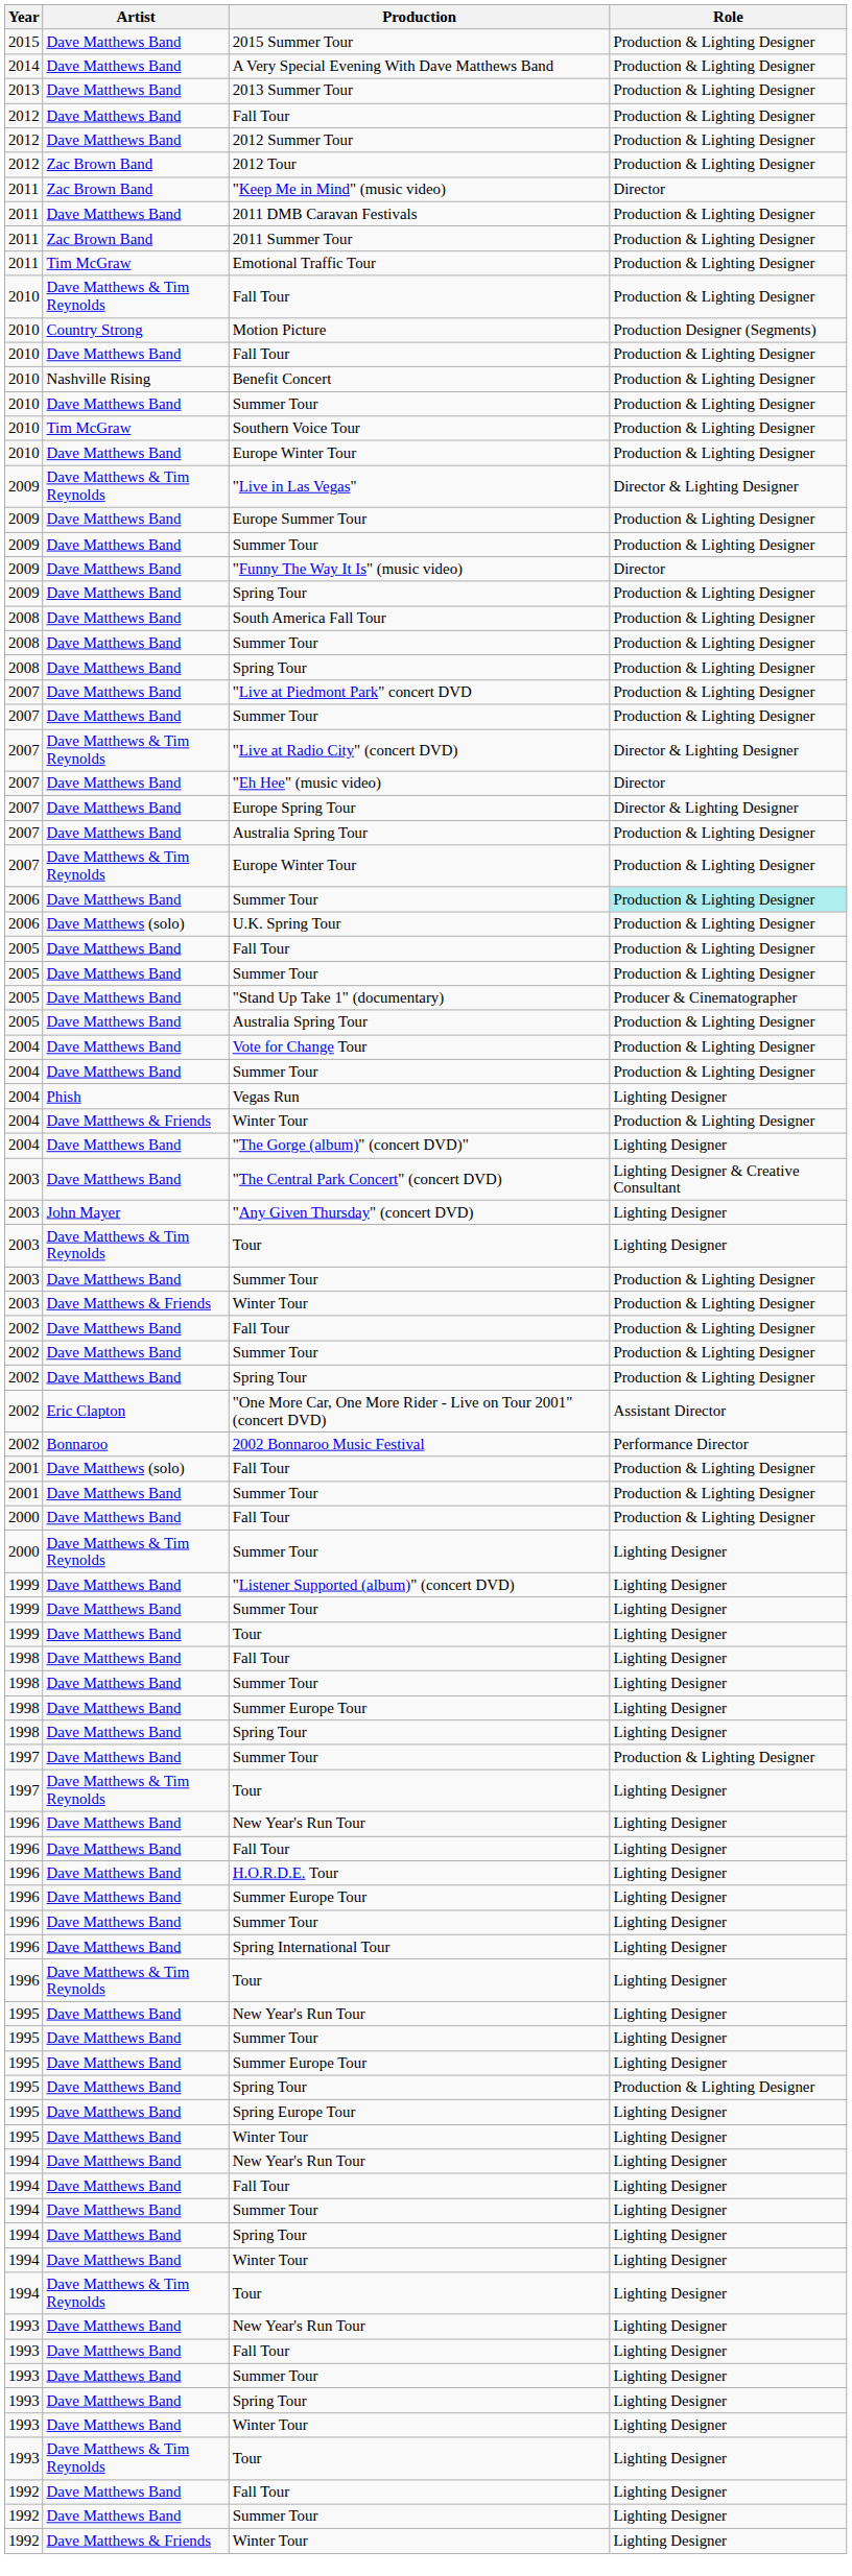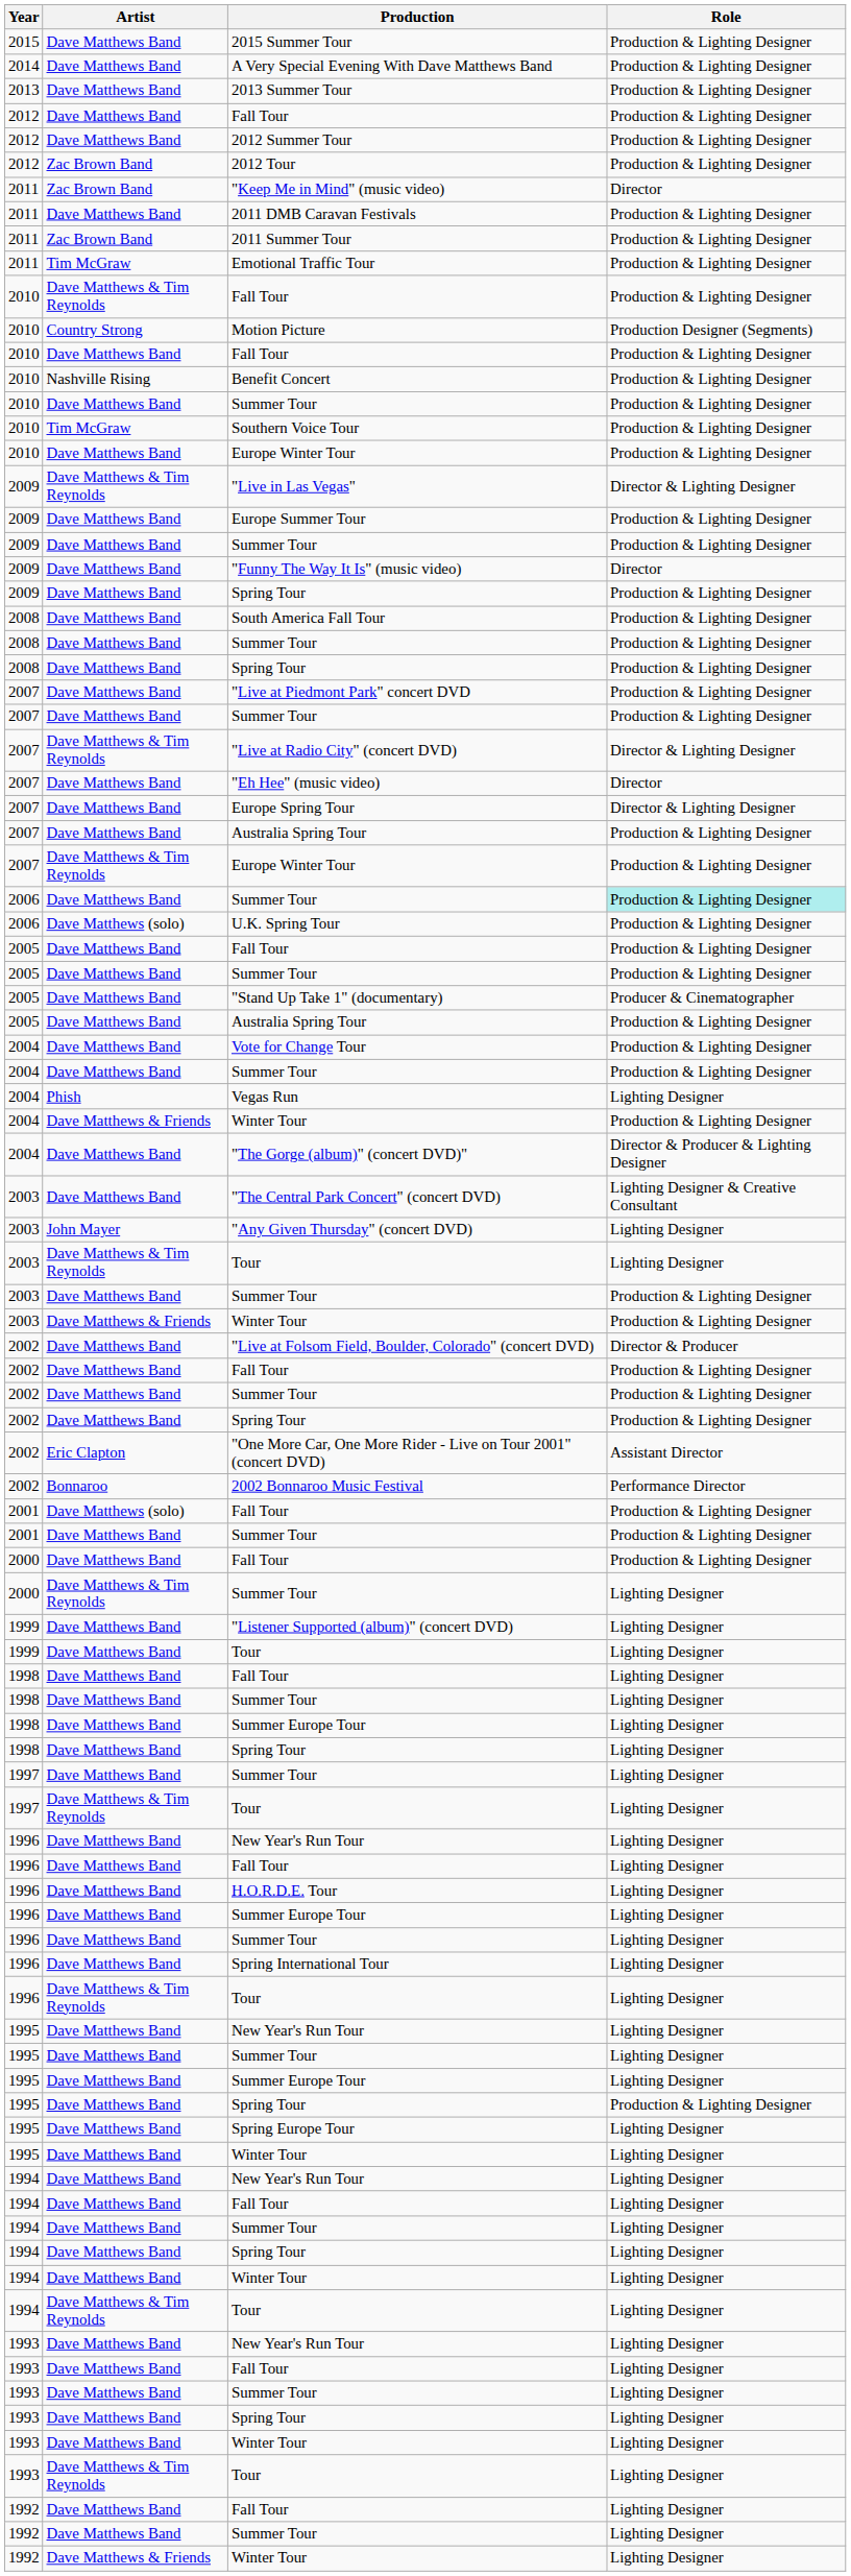 <table class="wikitable">
 <tr>
 <th>Year</th>
 <th>Artist</th>
 <th>Production</th>
 <th>Role</th>
 </tr>
 <tr>
 <td>2015</td>
 <td><a href='#'>Dave Matthews Band</a></td>
 <td>2015 Summer Tour</td>
 <td>Production & Lighting Designer</td>
 </tr>
 <tr>
 <td>2014</td>
 <td><a href='#'>Dave Matthews Band</a></td>
 <td>A Very Special Evening With Dave Matthews Band</td>
 <td>Production & Lighting Designer</td>
 </tr>
 <tr>
 <td>2013</td>
 <td><a href='#'>Dave Matthews Band</a></td>
 <td>2013 Summer Tour</td>
 <td>Production & Lighting Designer</td>
 </tr>
 <tr>
 <td>2012</td>
 <td><a href='#'>Dave Matthews Band</a></td>
 <td>Fall Tour</td>
 <td>Production & Lighting Designer</td>
 </tr>
 <tr>
 <td>2012</td>
 <td><a href='#'>Dave Matthews Band</a></td>
 <td>2012 Summer Tour</td>
 <td>Production & Lighting Designer</td>
 </tr>
 <tr>
 <td>2012</td>
 <td><a href='#'>Zac Brown Band</a></td>
 <td>2012 Tour</td>
 <td>Production & Lighting Designer</td>
 </tr>
 <tr>
 <td>2011</td>
 <td><a href='#'>Zac Brown Band</a></td>
 <td>"<a href='#'>Keep Me in Mind</a>" (music video)</td>
 <td>Director </td>
 </tr>
 <tr>
 <td>2011</td>
 <td><a href='#'>Dave Matthews Band</a></td>
 <td>2011 DMB Caravan Festivals</td>
 <td>Production & Lighting Designer</td>
 </tr>
 <tr>
 <td>2011</td>
 <td><a href='#'>Zac Brown Band</a></td>
 <td>2011 Summer Tour</td>
 <td>Production & Lighting Designer</td>
 </tr>
 <tr>
 <td>2011</td>
 <td><a href='#'>Tim McGraw</a></td>
 <td>Emotional Traffic Tour</td>
 <td>Production & Lighting Designer</td>
 </tr>
 <tr>
 <td>2010</td>
 <td><a href='#'>Dave Matthews & Tim Reynolds</a></td>
 <td>Fall Tour</td>
 <td>Production & Lighting Designer</td>
 </tr>
 <tr>
 <td>2010</td>
 <td><a href='#'>Country Strong</a></td>
 <td>Motion Picture</td>
 <td>Production Designer (Segments) </td>
 </tr>
 <tr>
 <td>2010</td>
 <td><a href='#'>Dave Matthews Band</a></td>
 <td>Fall Tour</td>
 <td>Production & Lighting Designer</td>
 </tr>
 <tr>
 <td>2010</td>
 <td>Nashville Rising</td>
 <td>Benefit Concert</td>
 <td>Production & Lighting Designer</td>
 </tr>
 <tr>
 <td>2010</td>
 <td><a href='#'>Dave Matthews Band</a></td>
 <td>Summer Tour</td>
 <td>Production & Lighting Designer</td>
 </tr>
 <tr>
 <td>2010</td>
 <td><a href='#'>Tim McGraw</a></td>
 <td>Southern Voice Tour</td>
 <td>Production & Lighting Designer</td>
 </tr>
 <tr>
 <td>2010</td>
 <td><a href='#'>Dave Matthews Band</a></td>
 <td>Europe Winter Tour</td>
 <td>Production & Lighting Designer</td>
 </tr>
 <tr>
 <td>2009</td>
 <td><a href='#'>Dave Matthews & Tim Reynolds</a></td>
 <td>"<a href='#'>Live in Las Vegas</a>"</td>
 <td>Director & Lighting Designer</td>
 </tr>
 <tr>
 <td>2009</td>
 <td><a href='#'>Dave Matthews Band</a></td>
 <td>Europe Summer Tour</td>
 <td>Production & Lighting Designer</td>
 </tr>
 <tr>
 <td>2009</td>
 <td><a href='#'>Dave Matthews Band</a></td>
 <td>Summer Tour</td>
 <td>Production & Lighting Designer</td>
 </tr>
 <tr>
 <td>2009</td>
 <td><a href='#'>Dave Matthews Band</a></td>
 <td>"<a href='#'>Funny The Way It Is</a>" (music video)</td>
 <td>Director </td>
 </tr>
 <tr>
 <td>2009</td>
 <td><a href='#'>Dave Matthews Band</a></td>
 <td>Spring Tour</td>
 <td>Production & Lighting Designer</td>
 </tr>
 <tr>
 <td>2008</td>
 <td><a href='#'>Dave Matthews Band</a></td>
 <td>South America Fall Tour</td>
 <td>Production & Lighting Designer</td>
 </tr>
 <tr>
 <td>2008</td>
 <td><a href='#'>Dave Matthews Band</a></td>
 <td>Summer Tour</td>
 <td>Production & Lighting Designer</td>
 </tr>
 <tr>
 <td>2008</td>
 <td><a href='#'>Dave Matthews Band</a></td>
 <td>Spring Tour</td>
 <td>Production & Lighting Designer</td>
 </tr>
 <tr>
 <td>2007</td>
 <td><a href='#'>Dave Matthews Band</a></td>
 <td>"<a href='#'>Live at Piedmont Park</a>" concert DVD</td>
 <td>Production & Lighting Designer</td>
 </tr>
 <tr>
 <td>2007</td>
 <td><a href='#'>Dave Matthews Band</a></td>
 <td>Summer Tour</td>
 <td>Production & Lighting Designer</td>
 </tr>
 <tr>
 <td>2007</td>
 <td><a href='#'>Dave Matthews & Tim Reynolds</a></td>
 <td>"<a href='#'>Live at Radio City</a>" (concert DVD)</td>
 <td>Director & Lighting Designer </td>
 </tr>
 <tr>
 <td>2007</td>
 <td><a href='#'>Dave Matthews Band</a></td>
 <td>"<a href='#'>Eh Hee</a>" (music video)</td>
 <td>Director </td>
 </tr>
 <tr>
 <td>2007</td>
 <td><a href='#'>Dave Matthews Band</a></td>
 <td>Europe Spring Tour</td>
 <td>Director & Lighting Designer</td>
 </tr>
 <tr>
 <td>2007</td>
 <td><a href='#'>Dave Matthews Band</a></td>
 <td>Australia Spring Tour</td>
 <td>Production & Lighting Designer</td>
 </tr>
 <tr>
 <td>2007</td>
 <td><a href='#'>Dave Matthews & Tim Reynolds</a></td>
 <td>Europe Winter Tour</td>
 <td>Production & Lighting Designer</td>
 </tr>
 <tr>
 <td>2006</td>
 <td><a href='#'>Dave Matthews Band</a></td>
 <td>Summer Tour</td>
 <td style="background: paleturquoise;">Production & Lighting Designer</td>
 </tr>
 <tr>
 <td>2006</td>
 <td><a href='#'>Dave Matthews</a> (solo)</td>
 <td>U.K. Spring Tour</td>
 <td>Production & Lighting Designer</td>
 </tr>
 <tr>
 <td>2005</td>
 <td><a href='#'>Dave Matthews Band</a></td>
 <td>Fall Tour</td>
 <td>Production & Lighting Designer</td>
 </tr>
 <tr>
 <td>2005</td>
 <td><a href='#'>Dave Matthews Band</a></td>
 <td>Summer Tour</td>
 <td>Production & Lighting Designer</td>
 </tr>
 <tr>
 <td>2005</td>
 <td><a href='#'>Dave Matthews Band</a></td>
 <td>"Stand Up Take 1" (documentary)</td>
 <td>Producer & Cinematographer </td>
 </tr>
 <tr>
 <td>2005</td>
 <td><a href='#'>Dave Matthews Band</a></td>
 <td>Australia Spring Tour</td>
 <td>Production & Lighting Designer</td>
 </tr>
 <tr>
 <td>2004</td>
 <td><a href='#'>Dave Matthews Band</a></td>
 <td><a href='#'>Vote for Change</a> Tour</td>
 <td>Production & Lighting Designer</td>
 </tr>
 <tr>
 <td>2004</td>
 <td><a href='#'>Dave Matthews Band</a></td>
 <td>Summer Tour</td>
 <td>Production & Lighting Designer</td>
 </tr>
 <tr>
 <td>2004</td>
 <td><a href='#'>Phish</a></td>
 <td>Vegas Run</td>
 <td>Lighting Designer</td>
 </tr>
 <tr>
 <td>2004</td>
 <td><a href='#'>Dave Matthews & Friends</a></td>
 <td>Winter Tour</td>
 <td>Production & Lighting Designer</td>
 </tr>
 <tr>
 <td>2004</td>
 <td><a href='#'>Dave Matthews Band</a></td>
 <td>"<a href='#'>The Gorge (album)</a>" (concert DVD)"</td>
-<td>Lighting Designer</td>
+<td>Director & Producer & Lighting Designer </td>
 </tr>
 <tr>
 <td>2003</td>
 <td><a href='#'>Dave Matthews Band</a></td>
 <td>"<a href='#'>The Central Park Concert</a>" (concert DVD)</td>
 <td>Lighting Designer & Creative Consultant </td>
 </tr>
 <tr>
 <td>2003</td>
 <td><a href='#'>John Mayer</a></td>
 <td>"<a href='#'>Any Given Thursday</a>" (concert DVD)</td>
 <td>Lighting Designer </td>
 </tr>
 <tr>
 <td>2003</td>
 <td><a href='#'>Dave Matthews & Tim Reynolds</a></td>
 <td>Tour</td>
 <td>Lighting Designer</td>
 </tr>
 <tr>
 <td>2003</td>
 <td><a href='#'>Dave Matthews Band</a></td>
 <td>Summer Tour</td>
 <td>Production & Lighting Designer</td>
 </tr>
 <tr>
 <td>2003</td>
 <td><a href='#'>Dave Matthews & Friends</a></td>
 <td>Winter Tour</td>
 <td>Production & Lighting Designer</td>
+</tr>
+<tr>
+<td>2002</td>
+<td><a href='#'>Dave Matthews Band</a></td>
+<td>"<a href='#'>Live at Folsom Field, Boulder, Colorado</a>" (concert DVD)</td>
+<td>Director & Producer </td>
 </tr>
 <tr>
 <td>2002</td>
 <td><a href='#'>Dave Matthews Band</a></td>
 <td>Fall Tour</td>
 <td>Production & Lighting Designer</td>
 </tr>
 <tr>
 <td>2002</td>
 <td><a href='#'>Dave Matthews Band</a></td>
 <td>Summer Tour</td>
 <td>Production & Lighting Designer</td>
 </tr>
 <tr>
 <td>2002</td>
 <td><a href='#'>Dave Matthews Band</a></td>
 <td>Spring Tour</td>
 <td>Production & Lighting Designer</td>
 </tr>
 <tr>
 <td>2002</td>
 <td><a href='#'>Eric Clapton</a></td>
 <td>"One More Car, One More Rider - Live on Tour 2001" (concert DVD)</td>
 <td>Assistant Director </td>
 </tr>
 <tr>
 <td>2002</td>
 <td><a href='#'>Bonnaroo</a></td>
 <td><a href='#'>2002 Bonnaroo Music Festival</a></td>
 <td>Performance Director</td>
 </tr>
 <tr>
 <td>2001</td>
 <td><a href='#'>Dave Matthews</a> (solo)</td>
 <td>Fall Tour</td>
 <td>Production & Lighting Designer</td>
 </tr>
 <tr>
 <td>2001</td>
 <td><a href='#'>Dave Matthews Band</a></td>
 <td>Summer Tour</td>
 <td>Production & Lighting Designer</td>
 </tr>
 <tr>
 <td>2000</td>
 <td><a href='#'>Dave Matthews Band</a></td>
 <td>Fall Tour</td>
 <td>Production & Lighting Designer</td>
 </tr>
 <tr>
 <td>2000</td>
 <td><a href='#'>Dave Matthews & Tim Reynolds</a></td>
 <td>Summer Tour</td>
 <td>Lighting Designer</td>
 </tr>
 <tr>
 <td>1999</td>
 <td><a href='#'>Dave Matthews Band</a></td>
 <td>"<a href='#'>Listener Supported (album)</a>" (concert DVD)</td>
 <td>Lighting Designer </td>
 </tr>
 <tr>
 <td>1999</td>
 <td><a href='#'>Dave Matthews Band</a></td>
-<td>Summer Tour</td>
-<td>Lighting Designer</td>
-</tr>
-<tr>
-<td>1999</td>
-<td><a href='#'>Dave Matthews Band</a></td>
 <td>Tour</td>
 <td>Lighting Designer</td>
 </tr>
 <tr>
 <td>1998</td>
 <td><a href='#'>Dave Matthews Band</a></td>
 <td>Fall Tour</td>
 <td>Lighting Designer</td>
 </tr>
 <tr>
 <td>1998</td>
 <td><a href='#'>Dave Matthews Band</a></td>
 <td>Summer Tour</td>
 <td>Lighting Designer</td>
 </tr>
 <tr>
 <td>1998</td>
 <td><a href='#'>Dave Matthews Band</a></td>
 <td>Summer Europe Tour</td>
 <td>Lighting Designer</td>
 </tr>
 <tr>
 <td>1998</td>
 <td><a href='#'>Dave Matthews Band</a></td>
 <td>Spring Tour</td>
 <td>Lighting Designer</td>
 </tr>
 <tr>
 <td>1997</td>
 <td><a href='#'>Dave Matthews Band</a></td>
 <td>Summer Tour</td>
-<td>Production & Lighting Designer</td>
+<td>Lighting Designer</td>
 </tr>
 <tr>
 <td>1997</td>
 <td><a href='#'>Dave Matthews & Tim Reynolds</a></td>
 <td>Tour</td>
 <td>Lighting Designer</td>
 </tr>
 <tr>
 <td>1996</td>
 <td><a href='#'>Dave Matthews Band</a></td>
 <td>New Year's Run Tour</td>
 <td>Lighting Designer</td>
 </tr>
 <tr>
 <td>1996</td>
 <td><a href='#'>Dave Matthews Band</a></td>
 <td>Fall Tour</td>
 <td>Lighting Designer</td>
 </tr>
 <tr>
 <td>1996</td>
 <td><a href='#'>Dave Matthews Band</a></td>
 <td><a href='#'>H.O.R.D.E.</a> Tour</td>
 <td>Lighting Designer</td>
 </tr>
 <tr>
 <td>1996</td>
 <td><a href='#'>Dave Matthews Band</a></td>
 <td>Summer Europe Tour</td>
 <td>Lighting Designer</td>
 </tr>
 <tr>
 <td>1996</td>
 <td><a href='#'>Dave Matthews Band</a></td>
 <td>Summer Tour</td>
 <td>Lighting Designer</td>
 </tr>
 <tr>
 <td>1996</td>
 <td><a href='#'>Dave Matthews Band</a></td>
 <td>Spring International Tour</td>
 <td>Lighting Designer</td>
 </tr>
 <tr>
 <td>1996</td>
 <td><a href='#'>Dave Matthews & Tim Reynolds</a></td>
 <td>Tour</td>
 <td>Lighting Designer</td>
 </tr>
 <tr>
 <td>1995</td>
 <td><a href='#'>Dave Matthews Band</a></td>
 <td>New Year's Run Tour</td>
 <td>Lighting Designer</td>
 </tr>
 <tr>
 <td>1995</td>
 <td><a href='#'>Dave Matthews Band</a></td>
 <td>Summer Tour</td>
 <td>Lighting Designer</td>
 </tr>
 <tr>
 <td>1995</td>
 <td><a href='#'>Dave Matthews Band</a></td>
 <td>Summer Europe Tour</td>
 <td>Lighting Designer</td>
 </tr>
 <tr>
 <td>1995</td>
 <td><a href='#'>Dave Matthews Band</a></td>
 <td>Spring Tour</td>
 <td>Production & Lighting Designer</td>
 </tr>
 <tr>
 <td>1995</td>
 <td><a href='#'>Dave Matthews Band</a></td>
 <td>Spring Europe Tour</td>
 <td>Lighting Designer</td>
 </tr>
 <tr>
 <td>1995</td>
 <td><a href='#'>Dave Matthews Band</a></td>
 <td>Winter Tour</td>
 <td>Lighting Designer</td>
 </tr>
 <tr>
 <td>1994</td>
 <td><a href='#'>Dave Matthews Band</a></td>
 <td>New Year's Run Tour</td>
 <td>Lighting Designer</td>
 </tr>
 <tr>
 <td>1994</td>
 <td><a href='#'>Dave Matthews Band</a></td>
 <td>Fall Tour</td>
 <td>Lighting Designer</td>
 </tr>
 <tr>
 <td>1994</td>
 <td><a href='#'>Dave Matthews Band</a></td>
 <td>Summer Tour</td>
 <td>Lighting Designer</td>
 </tr>
 <tr>
 <td>1994</td>
 <td><a href='#'>Dave Matthews Band</a></td>
 <td>Spring Tour</td>
 <td>Lighting Designer</td>
 </tr>
 <tr>
 <td>1994</td>
 <td><a href='#'>Dave Matthews Band</a></td>
 <td>Winter Tour</td>
 <td>Lighting Designer</td>
 </tr>
 <tr>
 <td>1994</td>
 <td><a href='#'>Dave Matthews & Tim Reynolds</a></td>
 <td>Tour</td>
 <td>Lighting Designer</td>
 </tr>
 <tr>
 <td>1993</td>
 <td><a href='#'>Dave Matthews Band</a></td>
 <td>New Year's Run Tour</td>
 <td>Lighting Designer</td>
 </tr>
 <tr>
 <td>1993</td>
 <td><a href='#'>Dave Matthews Band</a></td>
 <td>Fall Tour</td>
 <td>Lighting Designer</td>
 </tr>
 <tr>
 <td>1993</td>
 <td><a href='#'>Dave Matthews Band</a></td>
 <td>Summer Tour</td>
 <td>Lighting Designer</td>
 </tr>
 <tr>
 <td>1993</td>
 <td><a href='#'>Dave Matthews Band</a></td>
 <td>Spring Tour</td>
 <td>Lighting Designer</td>
 </tr>
 <tr>
 <td>1993</td>
 <td><a href='#'>Dave Matthews Band</a></td>
 <td>Winter Tour</td>
 <td>Lighting Designer</td>
 </tr>
 <tr>
 <td>1993</td>
 <td><a href='#'>Dave Matthews & Tim Reynolds</a></td>
 <td>Tour</td>
 <td>Lighting Designer</td>
 </tr>
 <tr>
 <td>1992</td>
 <td><a href='#'>Dave Matthews Band</a></td>
 <td>Fall Tour</td>
 <td>Lighting Designer</td>
 </tr>
 <tr>
 <td>1992</td>
 <td><a href='#'>Dave Matthews Band</a></td>
 <td>Summer Tour</td>
 <td>Lighting Designer</td>
 </tr>
 <tr>
 <td>1992</td>
 <td><a href='#'>Dave Matthews & Friends</a></td>
 <td>Winter Tour</td>
 <td>Lighting Designer</td>
 </tr>
 </table>
